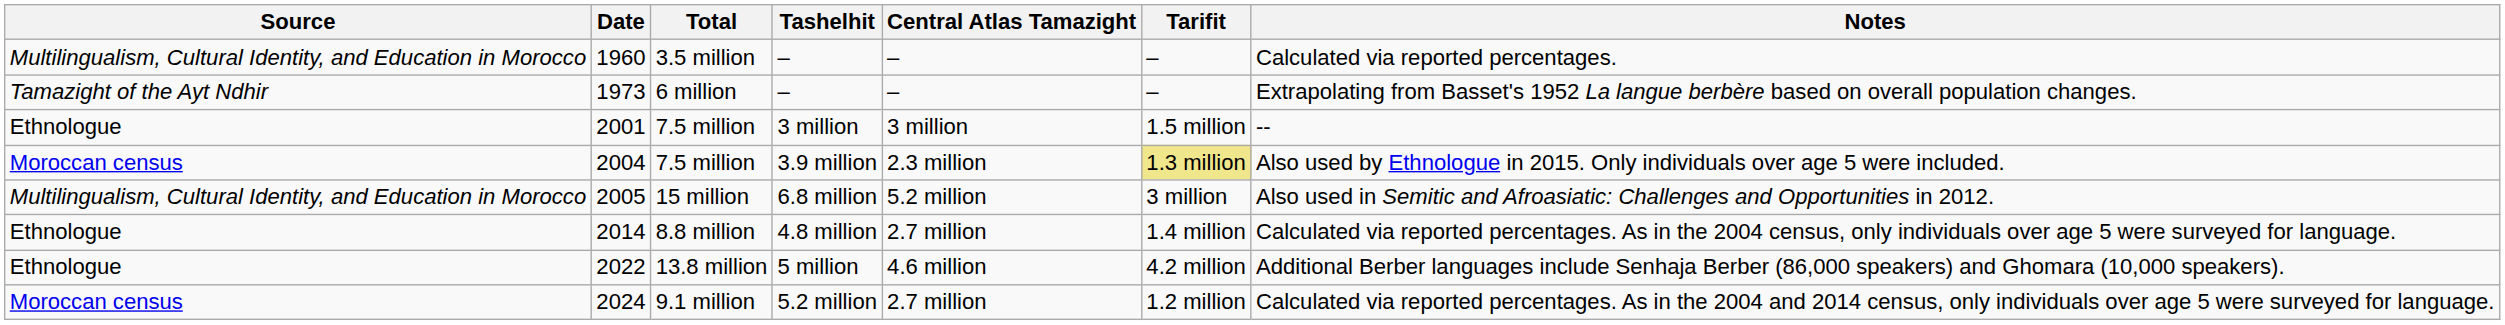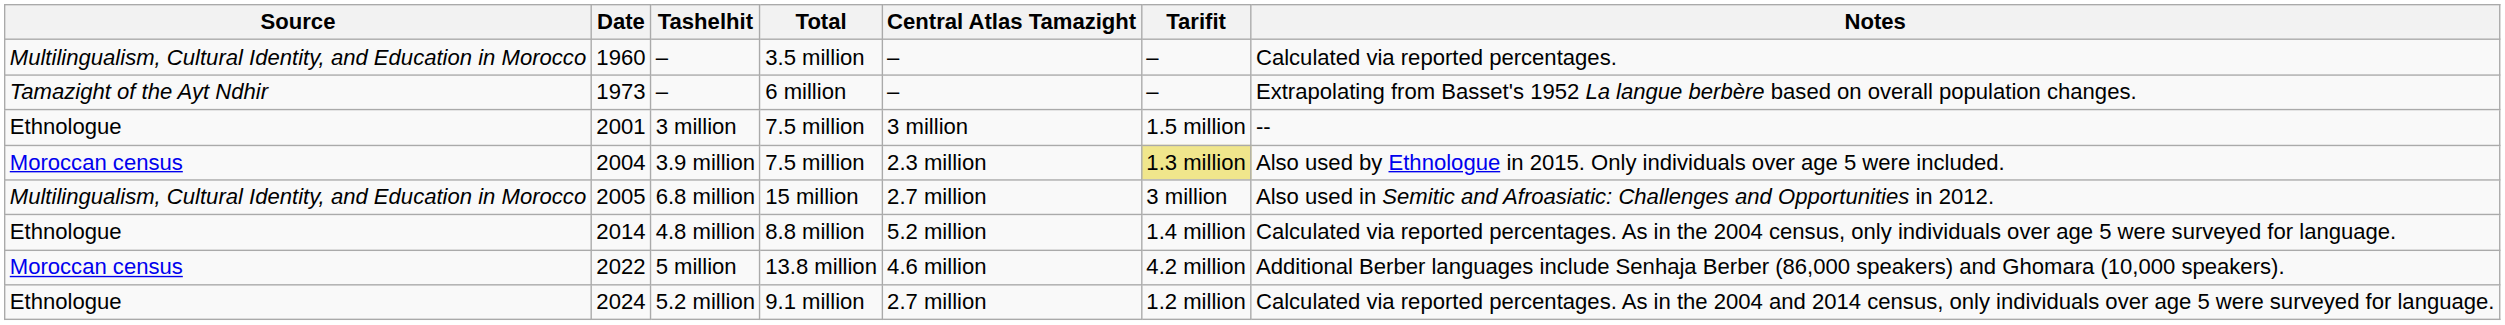 <table class="wikitable">
 <tr>
 <th>Source</th>
 <th>Date</th>
+<th>Tashelhit</th>
 <th>Total</th>
-<th>Tashelhit</th>
 <th>Central Atlas Tamazight</th>
 <th>Tarifit</th>
 <th>Notes</th>
 </tr>
 <tr>
 <td><em>Multilingualism, Cultural Identity, and Education in Morocco</em></td>
 <td>1960</td>
+<td>–</td>
 <td>3.5 million</td>
-<td>–</td>
 <td>–</td>
 <td>–</td>
 <td>Calculated via reported percentages.</td>
 </tr>
 <tr>
 <td><em>Tamazight of the Ayt Ndhir</em></td>
 <td>1973</td>
+<td>–</td>
 <td>6 million</td>
-<td>–</td>
 <td>–</td>
 <td>–</td>
 <td>Extrapolating from Basset's 1952 <em>La langue berbère</em> based on overall population changes.</td>
 </tr>
 <tr>
 <td>Ethnologue<em></em></td>
 <td>2001</td>
+<td>3 million</td>
 <td>7.5 million</td>
-<td>3 million</td>
 <td>3 million</td>
 <td>1.5 million</td>
 <td>--</td>
 </tr>
 <tr>
 <td><a href='#'>Moroccan census</a></td>
 <td>2004</td>
+<td>3.9 million</td>
 <td>7.5 million</td>
-<td>3.9 million</td>
 <td>2.3 million</td>
 <td style="background: khaki;">1.3 million</td>
 <td>Also used by <a href='#'>Ethnologue</a> in 2015. Only individuals over age 5 were included.</td>
 </tr>
 <tr>
 <td><em>Multilingualism, Cultural Identity, and Education in Morocco</em></td>
 <td>2005</td>
+<td>6.8 million</td>
 <td>15 million</td>
-<td>6.8 million</td>
-<td>5.2 million</td>
+<td>2.7 million</td>
 <td>3 million</td>
 <td>Also used in <em>Semitic and Afroasiatic: Challenges and Opportunities</em> in 2012.</td>
 </tr>
 <tr>
 <td>Ethnologue</td>
 <td>2014</td>
+<td>4.8 million</td>
 <td>8.8 million</td>
-<td>4.8 million</td>
-<td>2.7 million</td>
+<td>5.2 million</td>
 <td>1.4 million</td>
 <td>Calculated via reported percentages. As in the 2004 census, only individuals over age 5 were surveyed for language.</td>
 </tr>
 <tr>
-<td>Ethnologue</td>
+<td><a href='#'>Moroccan census</a></td>
 <td>2022</td>
+<td>5 million</td>
 <td>13.8 million</td>
-<td>5 million</td>
 <td>4.6 million</td>
 <td>4.2 million</td>
 <td>Additional Berber languages include Senhaja Berber (86,000 speakers) and Ghomara (10,000 speakers).</td>
 </tr>
 <tr>
-<td><a href='#'>Moroccan census</a></td>
+<td>Ethnologue</td>
 <td>2024</td>
+<td>5.2 million</td>
 <td>9.1 million</td>
-<td>5.2 million</td>
 <td>2.7 million</td>
 <td>1.2 million</td>
 <td>Calculated via reported percentages. As in the 2004 and 2014 census, only individuals over age 5 were surveyed for language.</td>
 </tr>
 </table>
